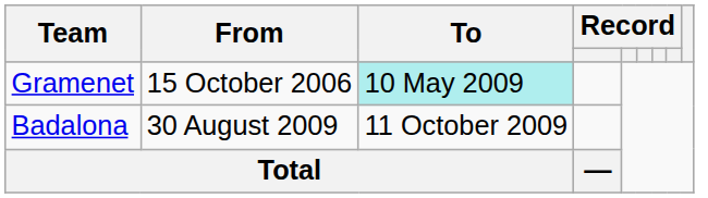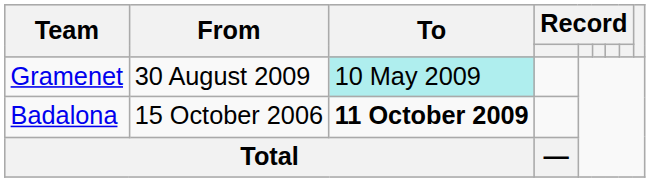 <table class=wikitable style="text-align:center">
 <tr>
 <th rowspan=2>Team</th>
 <th rowspan=2>From</th>
 <th rowspan=2>To</th>
 <th colspan=5>Record</th>
 <th rowspan=2></th>
 </tr>
 <tr>
 <th></th>
 <th></th>
 <th></th>
 <th></th>
 <th></th>
 </tr>
 <tr>
 <td align=left><a href='#'>Gramenet</a></td>
-<td align=left>15 October 2006</td>
+<td align=left>30 August 2009</td>
 <td align=left style="background: paleturquoise;">10 May 2009<br></td>
 <td></td>
 </tr>
 <tr>
 <td align=left><a href='#'>Badalona</a></td>
-<td align=left>30 August 2009</td>
-<td align=left>11 October 2009<br></td>
+<td align=left>15 October 2006</td>
+<td align=left><strong>11 October 2009<br></strong></td>
 <td></td>
 </tr>
 <tr>
 <th colspan=3>Total<br></th>
 <th>—</th>
 </tr>
 </table>
